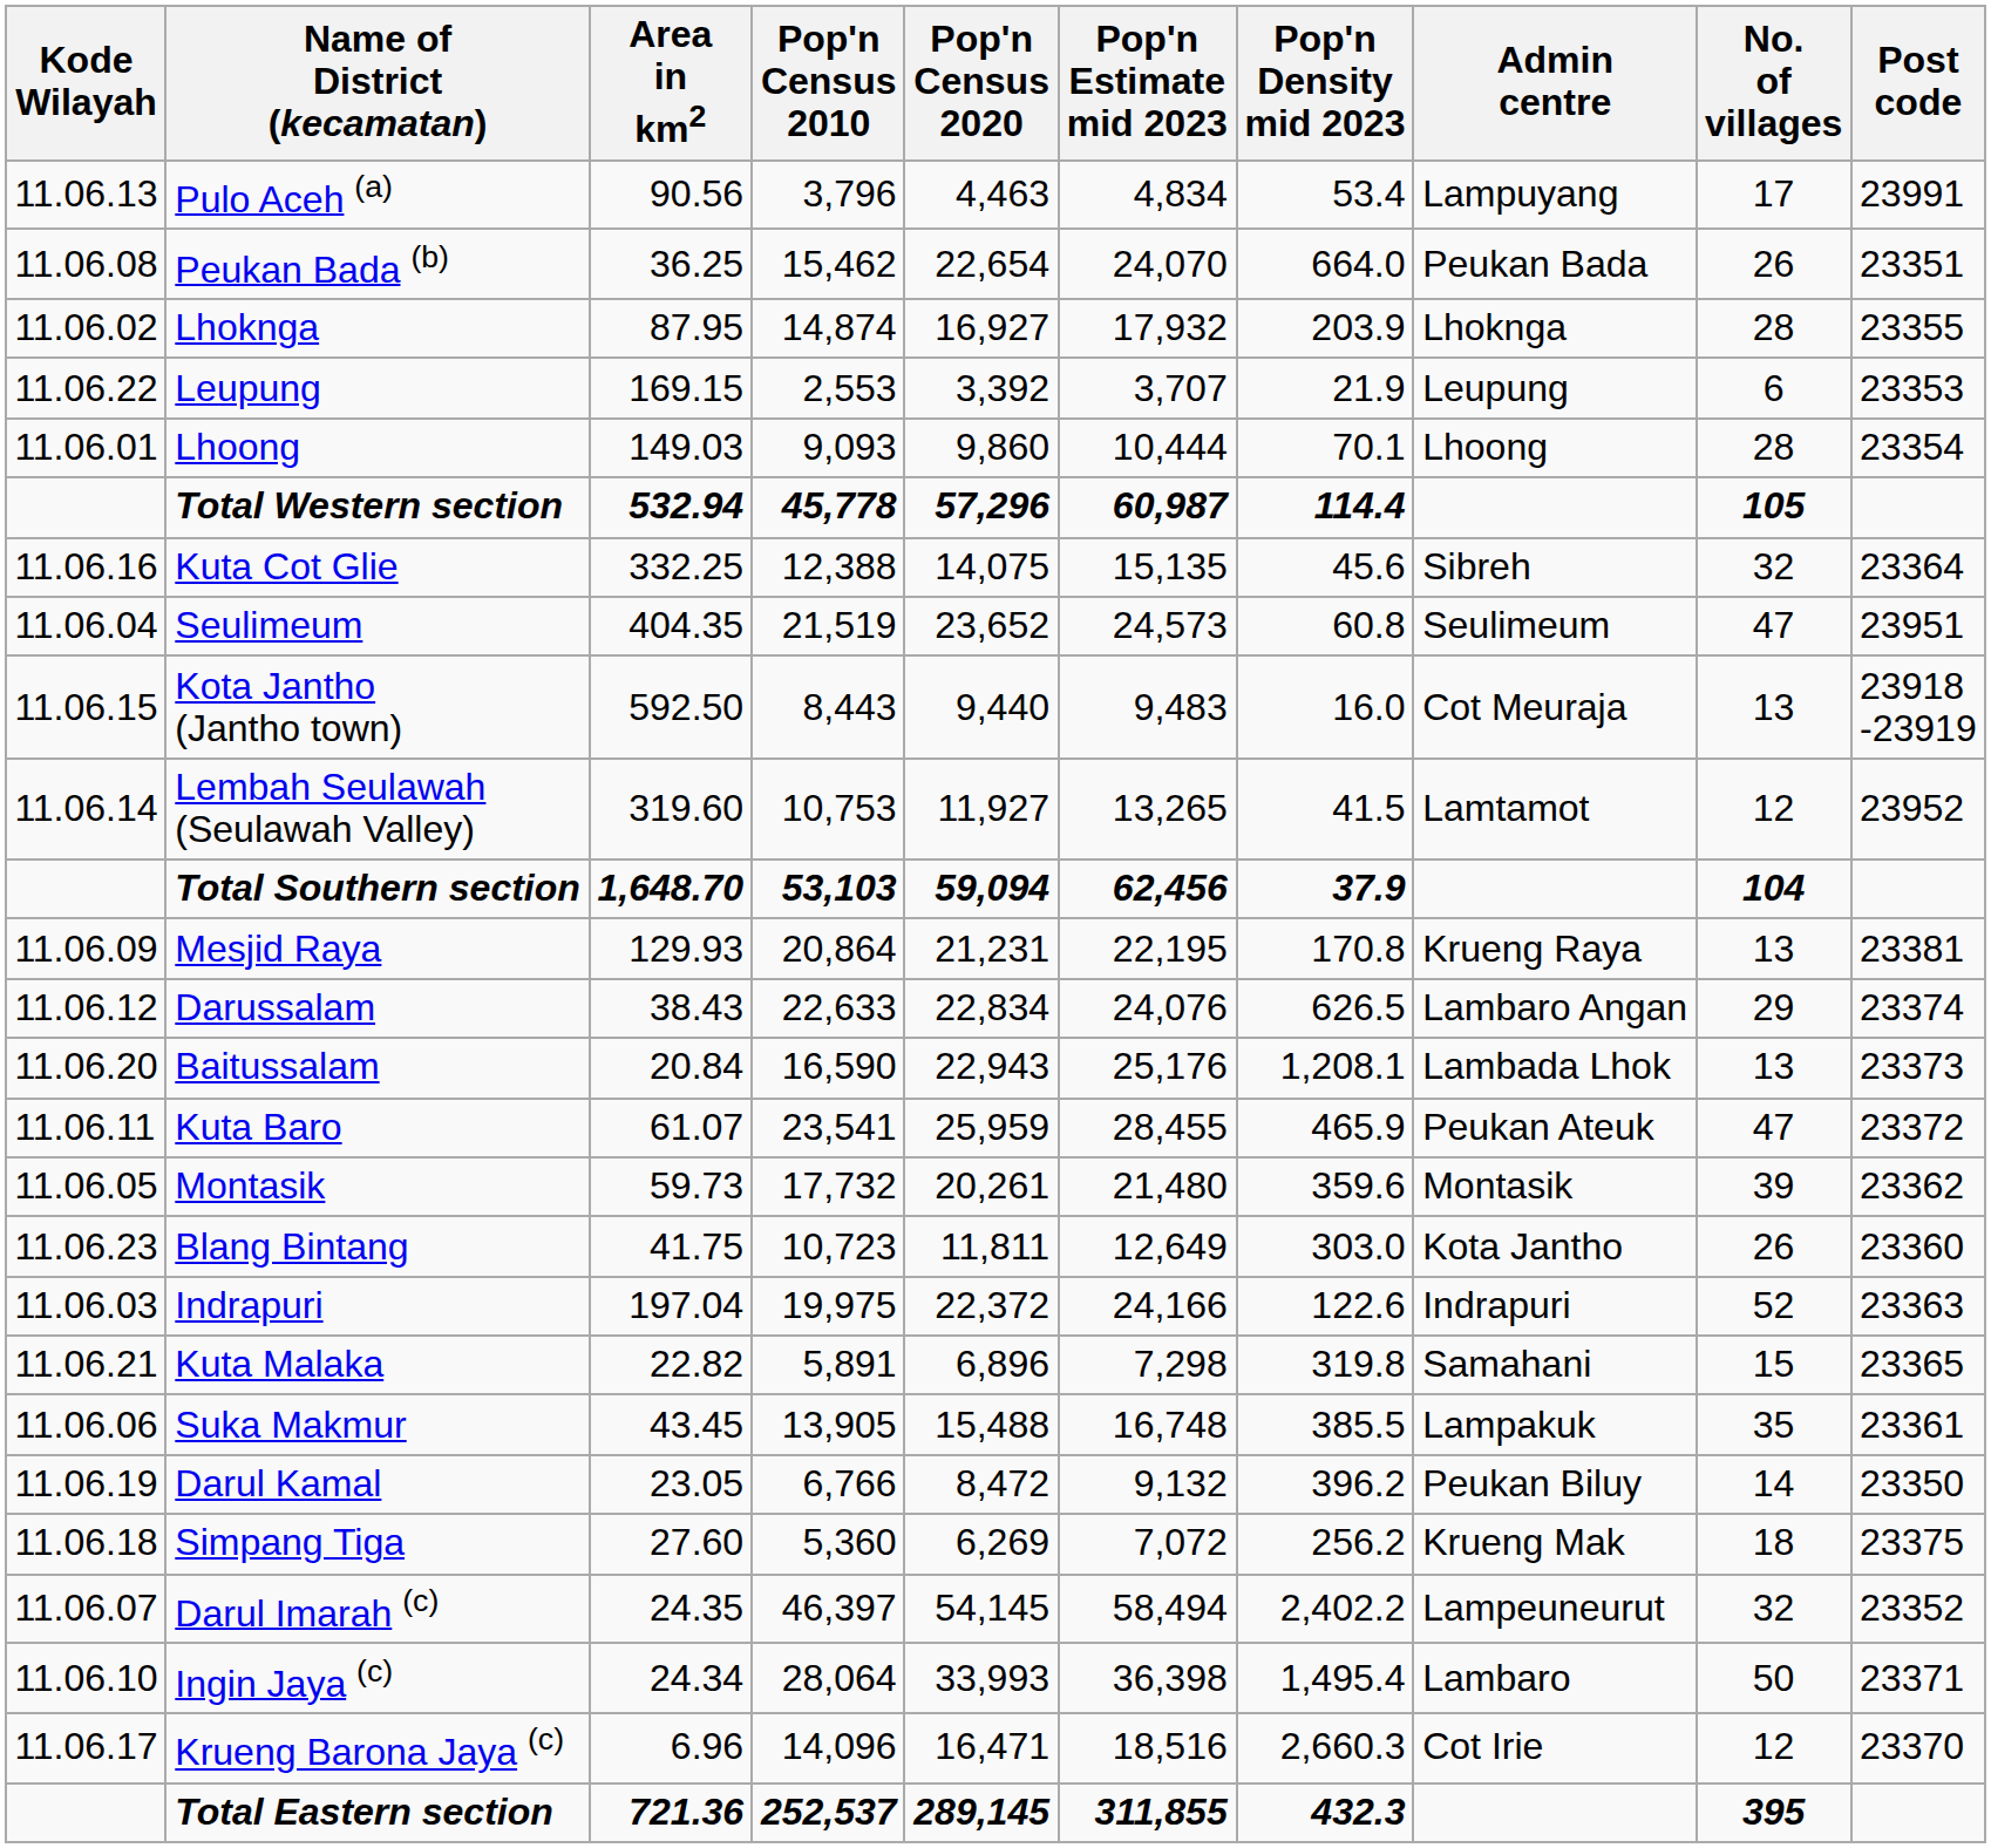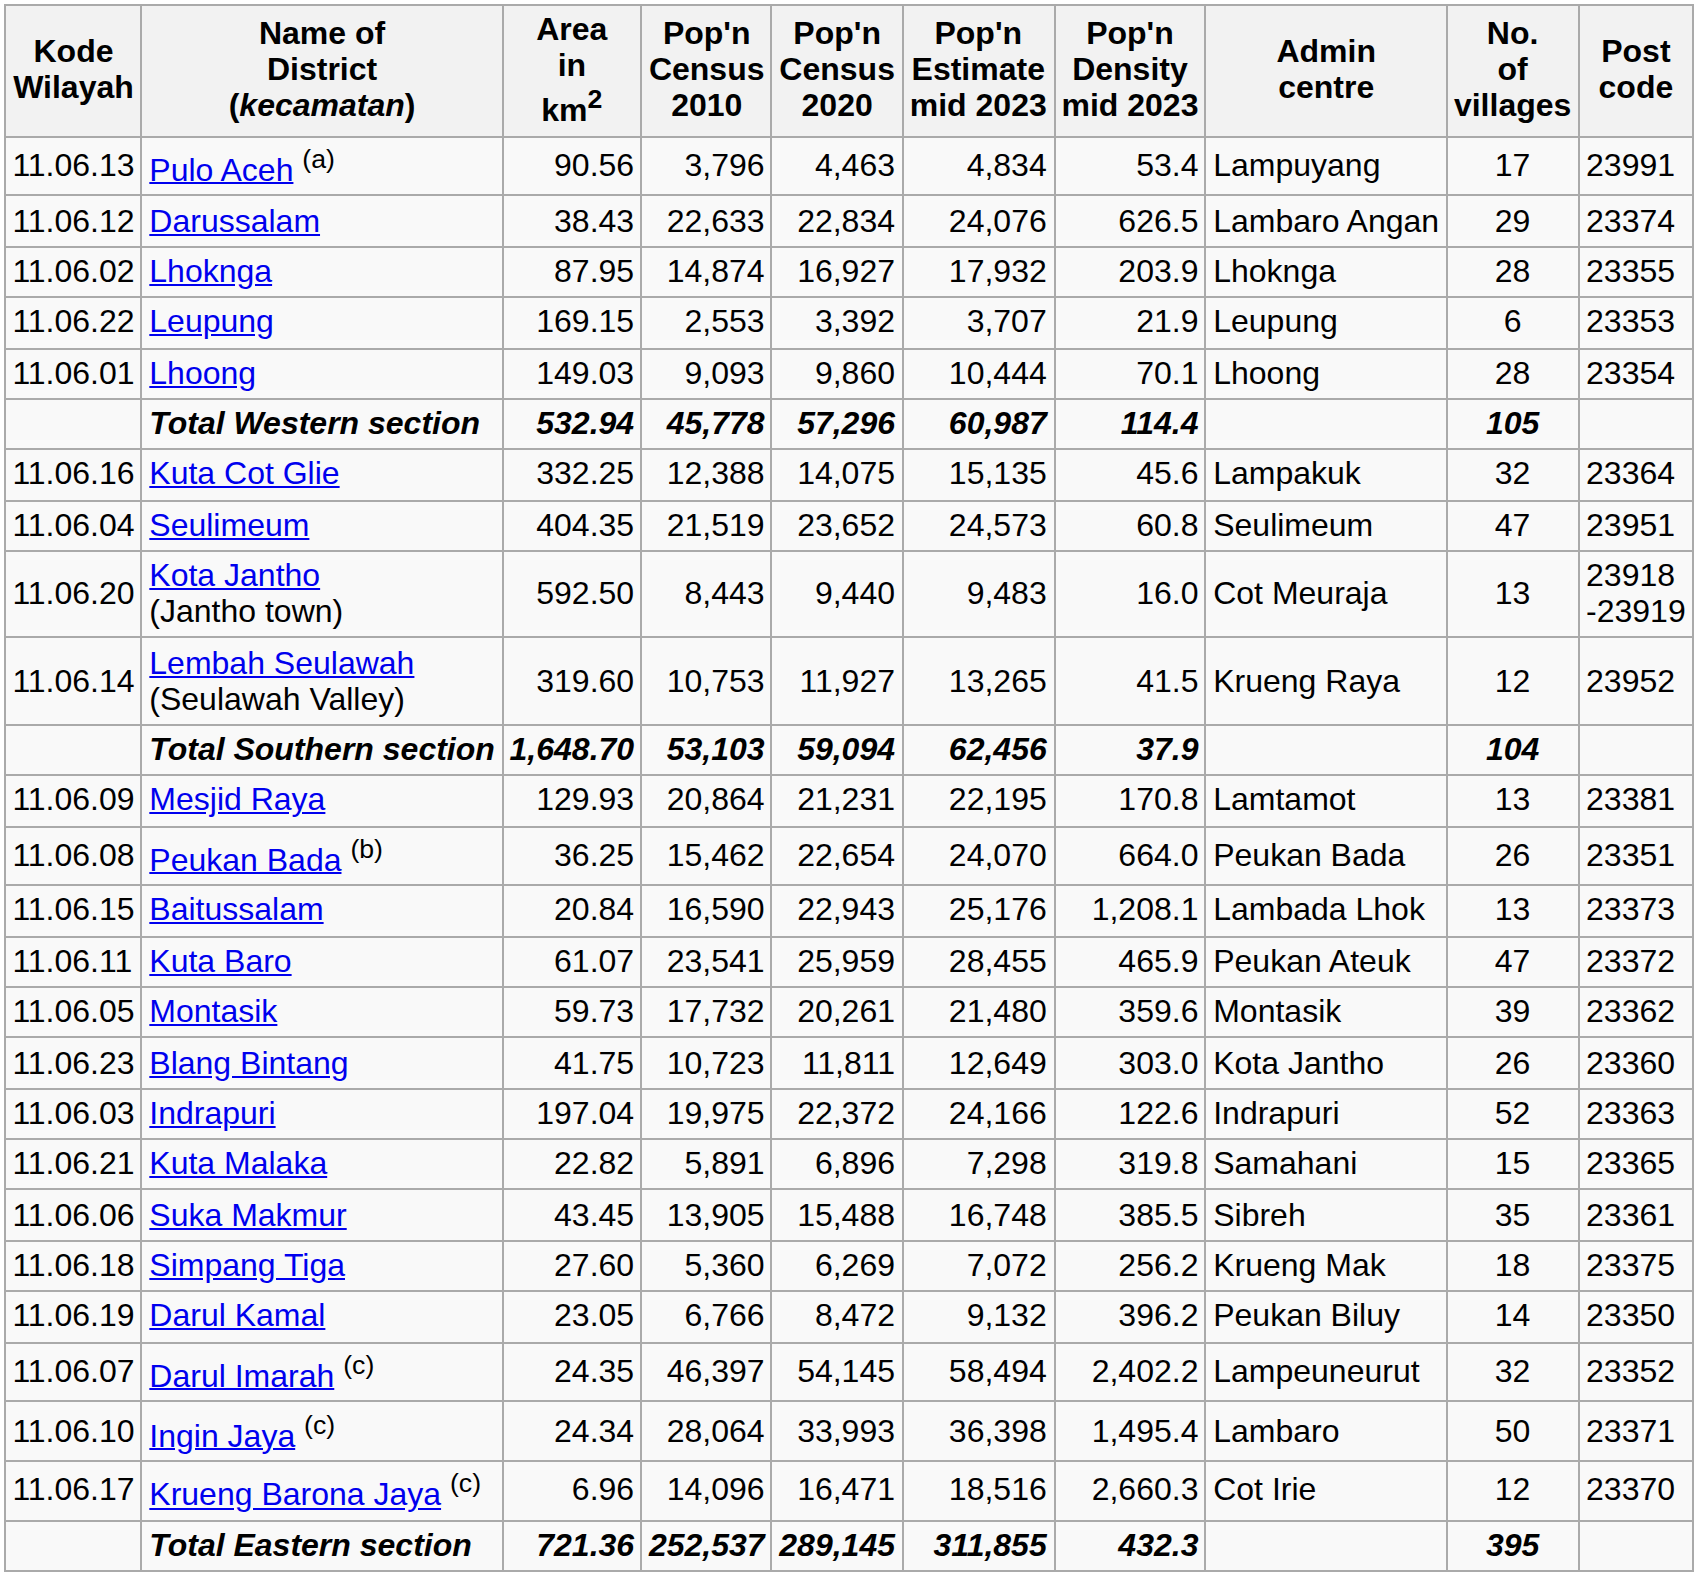 <table class="sortable wikitable">
 <tr>
 <th>Kode<br>Wilayah</th>
 <th>Name of<br>District<br>(<em>kecamatan</em>)</th>
 <th>Area <br>in <br>km<sup>2</sup></th>
 <th>Pop'n<br>Census<br>2010</th>
 <th>Pop'n<br>Census<br>2020</th>
 <th>Pop'n<br>Estimate<br>mid 2023</th>
 <th>Pop'n<br>Density<br>mid 2023</th>
 <th>Admin <br> centre</th>
 <th>No.<br> of <br> villages</th>
 <th>Post<br>code</th>
 </tr>
 <tr>
 <td>11.06.13</td>
 <td><a href='#'>Pulo Aceh</a> <sup>(a)</sup></td>
 <td align="right">90.56</td>
 <td align="right">3,796</td>
 <td align="right">4,463</td>
 <td align="right">4,834</td>
 <td align="right">53.4</td>
 <td>Lampuyang</td>
 <td align="center">17</td>
 <td>23991</td>
 </tr>
 <tr>
-<td>11.06.08</td>
-<td><a href='#'>Peukan Bada</a> <sup>(b)</sup></td>
-<td align="right">36.25</td>
-<td align="right">15,462</td>
-<td align="right">22,654</td>
-<td align="right">24,070</td>
-<td align="right">664.0</td>
-<td>Peukan Bada</td>
-<td align="center">26</td>
-<td>23351</td>
+<td>11.06.12</td>
+<td><a href='#'>Darussalam</a></td>
+<td align="right">38.43</td>
+<td align="right">22,633</td>
+<td align="right">22,834</td>
+<td align="right">24,076</td>
+<td align="right">626.5</td>
+<td>Lambaro Angan</td>
+<td align="center">29</td>
+<td>23374</td>
 </tr>
 <tr>
 <td>11.06.02</td>
 <td><a href='#'>Lhoknga</a></td>
 <td align="right">87.95</td>
 <td align="right">14,874</td>
 <td align="right">16,927</td>
 <td align="right">17,932</td>
 <td align="right">203.9</td>
 <td>Lhoknga</td>
 <td align="center">28</td>
 <td>23355</td>
 </tr>
 <tr>
 <td>11.06.22</td>
 <td><a href='#'>Leupung</a></td>
 <td align="right">169.15</td>
 <td align="right">2,553</td>
 <td align="right">3,392</td>
 <td align="right">3,707</td>
 <td align="right">21.9</td>
 <td>Leupung</td>
 <td align="center">6</td>
 <td>23353</td>
 </tr>
 <tr>
 <td>11.06.01</td>
 <td><a href='#'>Lhoong</a></td>
 <td align="right">149.03</td>
 <td align="right">9,093</td>
 <td align="right">9,860</td>
 <td align="right">10,444</td>
 <td align="right">70.1</td>
 <td>Lhoong</td>
 <td align="center">28</td>
 <td>23354</td>
 </tr>
 <tr>
 <td></td>
 <td><strong><em>Total Western section</em></strong></td>
 <td align="right"><strong><em>532.94</em></strong></td>
 <td align="right"><strong><em>45,778</em></strong></td>
 <td align="right"><strong><em>57,296</em></strong></td>
 <td align="right"><strong><em>60,987</em></strong></td>
 <td align="right"><strong><em>114.4</em></strong></td>
 <td></td>
 <td align="center"><strong><em>105</em></strong></td>
 <td></td>
 </tr>
 <tr>
 <td>11.06.16</td>
 <td><a href='#'>Kuta Cot Glie</a></td>
 <td align="right">332.25</td>
 <td align="right">12,388</td>
 <td align="right">14,075</td>
 <td align="right">15,135</td>
 <td align="right">45.6</td>
-<td>Sibreh</td>
+<td>Lampakuk</td>
 <td align="center">32</td>
 <td>23364</td>
 </tr>
 <tr>
 <td>11.06.04</td>
 <td><a href='#'>Seulimeum</a></td>
 <td align="right">404.35</td>
 <td align="right">21,519</td>
 <td align="right">23,652</td>
 <td align="right">24,573</td>
 <td align="right">60.8</td>
 <td>Seulimeum</td>
 <td align="center">47</td>
 <td>23951</td>
 </tr>
 <tr>
-<td>11.06.15</td>
+<td>11.06.20</td>
 <td><a href='#'>Kota Jantho</a> <br>(Jantho town)</td>
 <td align="right">592.50</td>
 <td align="right">8,443</td>
 <td align="right">9,440</td>
 <td align="right">9,483</td>
 <td align="right">16.0</td>
 <td>Cot Meuraja</td>
 <td align="center">13</td>
 <td>23918<br>-23919</td>
 </tr>
 <tr>
 <td>11.06.14</td>
 <td><a href='#'>Lembah Seulawah</a> <br>(Seulawah Valley)</td>
 <td align="right">319.60</td>
 <td align="right">10,753</td>
 <td align="right">11,927</td>
 <td align="right">13,265</td>
 <td align="right">41.5</td>
-<td>Lamtamot</td>
+<td>Krueng Raya</td>
 <td align="center">12</td>
 <td>23952</td>
 </tr>
 <tr>
 <td></td>
 <td><strong><em>Total Southern section</em></strong></td>
 <td align="right"><strong><em>1,648.70</em></strong></td>
 <td align="right"><strong><em>53,103</em></strong></td>
 <td align="right"><strong><em>59,094</em></strong></td>
 <td align="right"><strong><em>62,456</em></strong></td>
 <td align="right"><strong><em>37.9</em></strong></td>
 <td></td>
 <td align="center"><strong><em>104</em></strong></td>
 </tr>
 <tr>
 <td>11.06.09</td>
 <td><a href='#'>Mesjid Raya</a></td>
 <td align="right">129.93</td>
 <td align="right">20,864</td>
 <td align="right">21,231</td>
 <td align="right">22,195</td>
 <td align="right">170.8</td>
-<td>Krueng Raya</td>
+<td>Lamtamot</td>
 <td align="center">13</td>
 <td>23381</td>
 </tr>
 <tr>
-<td>11.06.12</td>
-<td><a href='#'>Darussalam</a></td>
-<td align="right">38.43</td>
-<td align="right">22,633</td>
-<td align="right">22,834</td>
-<td align="right">24,076</td>
-<td align="right">626.5</td>
-<td>Lambaro Angan</td>
-<td align="center">29</td>
-<td>23374</td>
+<td>11.06.08</td>
+<td><a href='#'>Peukan Bada</a> <sup>(b)</sup></td>
+<td align="right">36.25</td>
+<td align="right">15,462</td>
+<td align="right">22,654</td>
+<td align="right">24,070</td>
+<td align="right">664.0</td>
+<td>Peukan Bada</td>
+<td align="center">26</td>
+<td>23351</td>
 </tr>
 <tr>
-<td>11.06.20</td>
+<td>11.06.15</td>
 <td><a href='#'>Baitussalam</a></td>
 <td align="right">20.84</td>
 <td align="right">16,590</td>
 <td align="right">22,943</td>
 <td align="right">25,176</td>
 <td align="right">1,208.1</td>
 <td>Lambada Lhok</td>
 <td align="center">13</td>
 <td>23373</td>
 </tr>
 <tr>
 <td>11.06.11</td>
 <td><a href='#'>Kuta Baro</a></td>
 <td align="right">61.07</td>
 <td align="right">23,541</td>
 <td align="right">25,959</td>
 <td align="right">28,455</td>
 <td align="right">465.9</td>
 <td>Peukan Ateuk</td>
 <td align="center">47</td>
 <td>23372</td>
 </tr>
 <tr>
 <td>11.06.05</td>
 <td><a href='#'>Montasik</a></td>
 <td align="right">59.73</td>
 <td align="right">17,732</td>
 <td align="right">20,261</td>
 <td align="right">21,480</td>
 <td align="right">359.6</td>
 <td>Montasik</td>
 <td align="center">39</td>
 <td>23362</td>
 </tr>
 <tr>
 <td>11.06.23</td>
 <td><a href='#'>Blang Bintang</a></td>
 <td align="right">41.75</td>
 <td align="right">10,723</td>
 <td align="right">11,811</td>
 <td align="right">12,649</td>
 <td align="right">303.0</td>
 <td>Kota Jantho</td>
 <td align="center">26</td>
 <td>23360</td>
 </tr>
 <tr>
 <td>11.06.03</td>
 <td><a href='#'>Indrapuri</a></td>
 <td align="right">197.04</td>
 <td align="right">19,975</td>
 <td align="right">22,372</td>
 <td align="right">24,166</td>
 <td align="right">122.6</td>
 <td>Indrapuri</td>
 <td align="center">52</td>
 <td>23363</td>
 </tr>
 <tr>
 <td>11.06.21</td>
 <td><a href='#'>Kuta Malaka</a></td>
 <td align="right">22.82</td>
 <td align="right">5,891</td>
 <td align="right">6,896</td>
 <td align="right">7,298</td>
 <td align="right">319.8</td>
 <td>Samahani</td>
 <td align="center">15</td>
 <td>23365</td>
 </tr>
 <tr>
 <td>11.06.06</td>
 <td><a href='#'>Suka Makmur</a></td>
 <td align="right">43.45</td>
 <td align="right">13,905</td>
 <td align="right">15,488</td>
 <td align="right">16,748</td>
 <td align="right">385.5</td>
-<td>Lampakuk</td>
+<td>Sibreh</td>
 <td align="center">35</td>
 <td>23361</td>
+</tr>
+<tr>
+<td>11.06.18</td>
+<td><a href='#'>Simpang Tiga</a></td>
+<td align="right">27.60</td>
+<td align="right">5,360</td>
+<td align="right">6,269</td>
+<td align="right">7,072</td>
+<td align="right">256.2</td>
+<td>Krueng Mak</td>
+<td align="center">18</td>
+<td>23375</td>
 </tr>
 <tr>
 <td>11.06.19</td>
 <td><a href='#'>Darul Kamal</a></td>
 <td align="right">23.05</td>
 <td align="right">6,766</td>
 <td align="right">8,472</td>
 <td align="right">9,132</td>
 <td align="right">396.2</td>
 <td>Peukan Biluy</td>
 <td align="center">14</td>
 <td>23350</td>
-</tr>
-<tr>
-<td>11.06.18</td>
-<td><a href='#'>Simpang Tiga</a></td>
-<td align="right">27.60</td>
-<td align="right">5,360</td>
-<td align="right">6,269</td>
-<td align="right">7,072</td>
-<td align="right">256.2</td>
-<td>Krueng Mak</td>
-<td align="center">18</td>
-<td>23375</td>
 </tr>
 <tr>
 <td>11.06.07</td>
 <td><a href='#'>Darul Imarah</a> <sup>(c)</sup></td>
 <td align="right">24.35</td>
 <td align="right">46,397</td>
 <td align="right">54,145</td>
 <td align="right">58,494</td>
 <td align="right">2,402.2</td>
 <td>Lampeuneurut</td>
 <td align="center">32</td>
 <td>23352</td>
 </tr>
 <tr>
 <td>11.06.10</td>
 <td><a href='#'>Ingin Jaya</a> <sup>(c)</sup></td>
 <td align="right">24.34</td>
 <td align="right">28,064</td>
 <td align="right">33,993</td>
 <td align="right">36,398</td>
 <td align="right">1,495.4</td>
 <td>Lambaro</td>
 <td align="center">50</td>
 <td>23371</td>
 </tr>
 <tr>
 <td>11.06.17</td>
 <td><a href='#'>Krueng Barona Jaya</a> <sup>(c)</sup></td>
 <td align="right">6.96</td>
 <td align="right">14,096</td>
 <td align="right">16,471</td>
 <td align="right">18,516</td>
 <td align="right">2,660.3</td>
 <td>Cot Irie</td>
 <td align="center">12</td>
 <td>23370</td>
 </tr>
 <tr>
 <td></td>
 <td><strong><em>Total Eastern section</em></strong></td>
 <td align="right"><strong><em>721.36</em></strong></td>
 <td align="right"><strong><em>252,537</em></strong></td>
 <td align="right"><strong><em>289,145</em></strong></td>
 <td align="right"><strong><em>311,855</em></strong></td>
 <td align="right"><strong><em>432.3</em></strong></td>
 <td></td>
 <td align="center"><strong><em>395</em></strong></td>
 </tr>
 </table>
